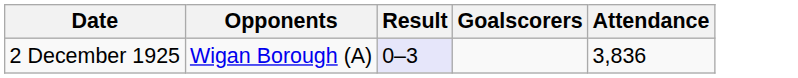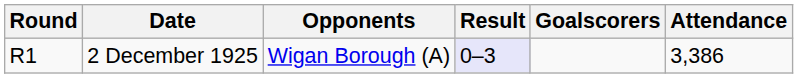 <table class="wikitable">
 <tr>
+<th>Round</th>
 <th>Date</th>
 <th>Opponents</th>
 <th>Result</th>
 <th>Goalscorers</th>
 <th>Attendance</th>
 </tr>
 <tr>
+<td>R1</td>
 <td>2 December 1925</td>
 <td><a href='#'>Wigan Borough</a> (A)</td>
 <td style="background: lavender;">0–3</td>
 <td></td>
-<td>3,836</td>
+<td>3,386</td>
 </tr>
 </table>
